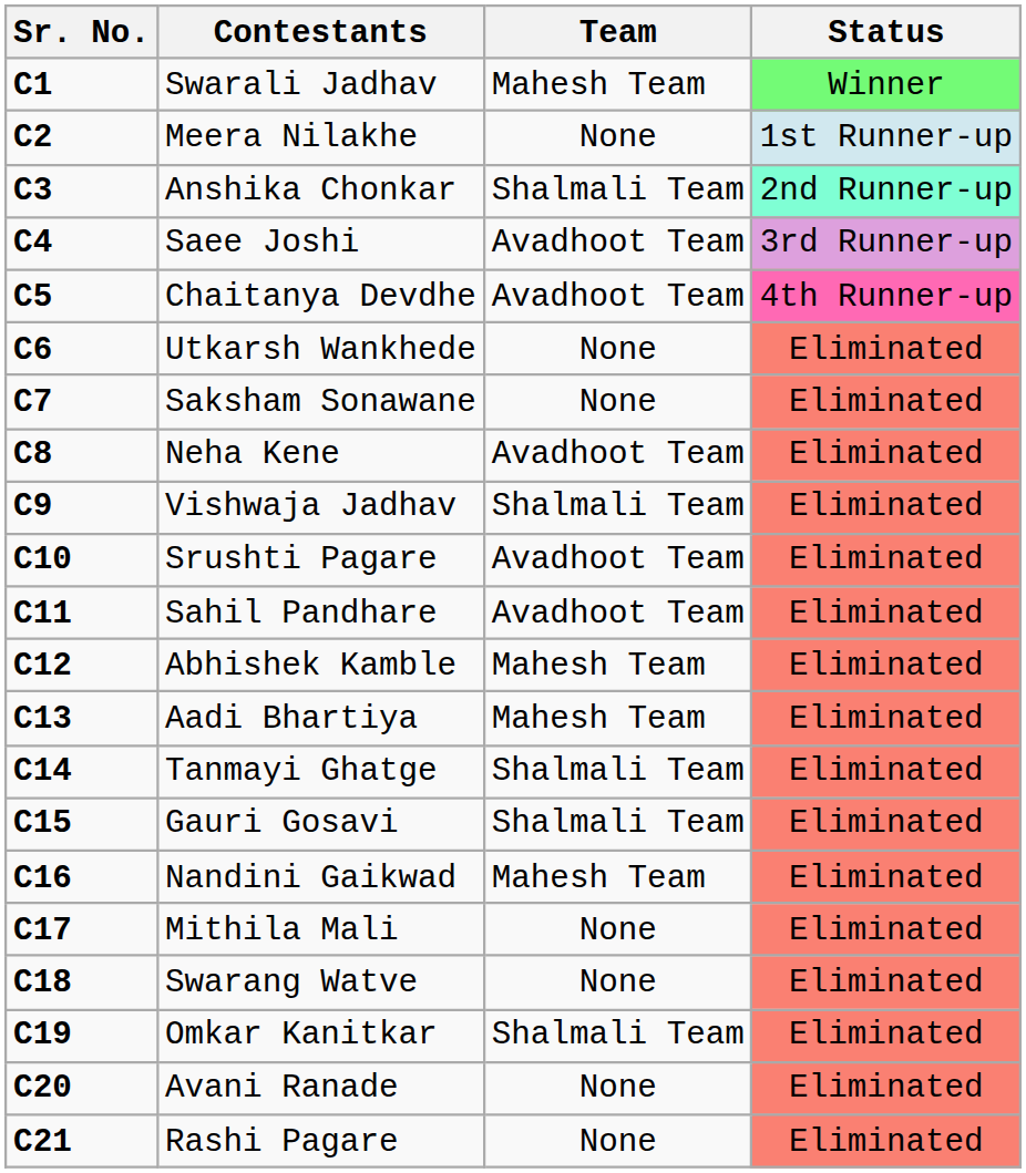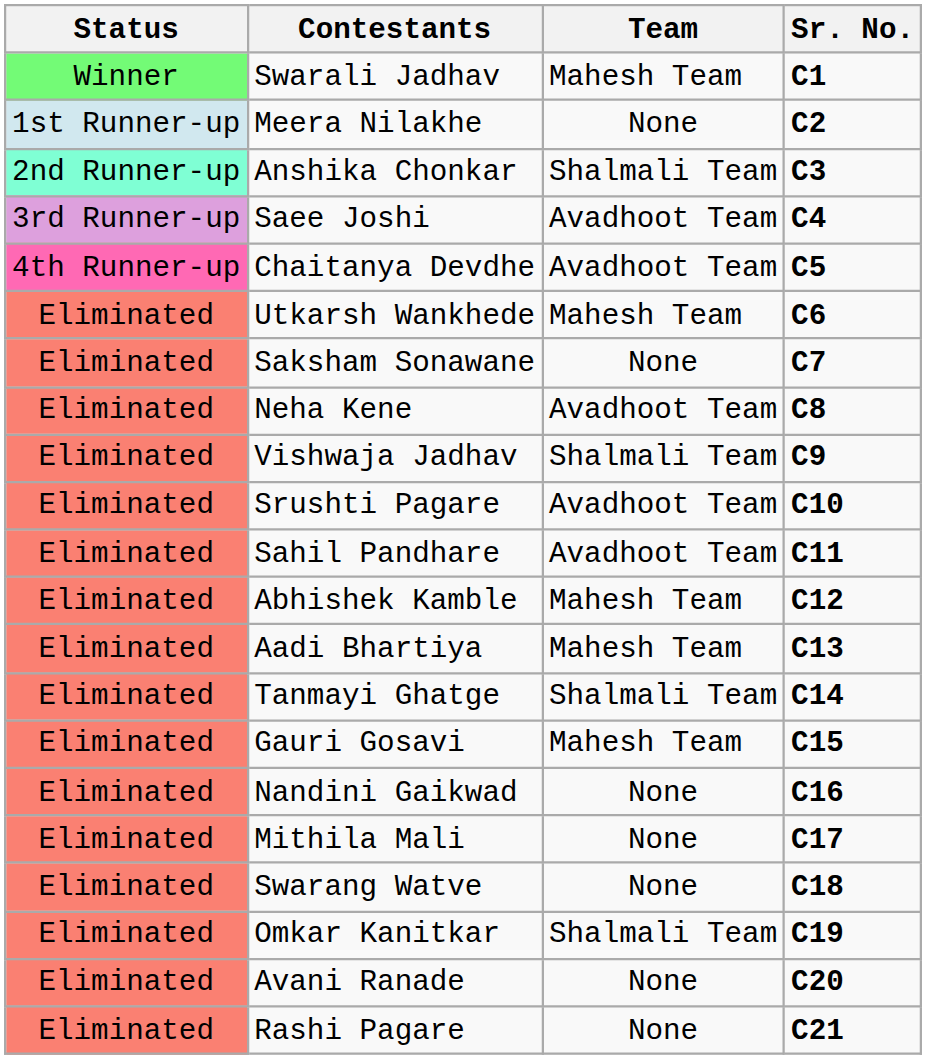 <table class="wikitable">
 <tr>
-<th>Sr. No.</th>
+<th>Status</th>
 <th>Contestants</th>
 <th>Team</th>
-<th>Status</th>
+<th>Sr. No.</th>
 </tr>
 <tr>
-<td><strong>C1</strong></td>
+<td style="background:#73FB76; text-align:center;">Winner</td>
 <td>Swarali Jadhav</td>
 <td>Mahesh Team</td>
-<td style="background:#73FB76; text-align:center;">Winner</td>
+<td><strong>C1</strong></td>
 </tr>
 <tr>
-<td><strong>C2</strong></td>
+<td style="background:#D1E8EF; text-align:center;">1st Runner-up</td>
 <td>Meera Nilakhe</td>
 <td style="text-align:center;">None</td>
-<td style="background:#D1E8EF; text-align:center;">1st Runner-up</td>
+<td><strong>C2</strong></td>
 </tr>
 <tr>
-<td><strong>C3</strong></td>
+<td style="background:#7FFFD4; text-align:center;">2nd Runner-up</td>
 <td>Anshika Chonkar</td>
 <td>Shalmali Team</td>
-<td style="background:#7FFFD4; text-align:center;">2nd Runner-up</td>
+<td><strong>C3</strong></td>
 </tr>
 <tr>
-<td><strong>C4</strong></td>
+<td style="background:#DDA0DD; text-align:center;">3rd Runner-up</td>
 <td>Saee Joshi</td>
 <td>Avadhoot Team</td>
-<td style="background:#DDA0DD; text-align:center;">3rd Runner-up</td>
+<td><strong>C4</strong></td>
 </tr>
 <tr>
-<td><strong>C5</strong></td>
+<td style="background:#FF69B4; text-align:center;">4th Runner-up</td>
 <td>Chaitanya Devdhe</td>
 <td>Avadhoot Team</td>
-<td style="background:#FF69B4; text-align:center;">4th Runner-up</td>
+<td><strong>C5</strong></td>
 </tr>
 <tr>
+<td style="background:salmon; text-align:center;">Eliminated</td>
+<td>Utkarsh Wankhede</td>
+<td>Mahesh Team</td>
 <td><strong>C6</strong></td>
-<td>Utkarsh Wankhede</td>
-<td style="text-align:center;">None</td>
-<td style="background:salmon; text-align:center;">Eliminated</td>
 </tr>
 <tr>
-<td><strong>C7</strong></td>
+<td style="background:salmon; text-align:center;">Eliminated</td>
 <td>Saksham Sonawane</td>
 <td style="text-align:center;">None</td>
-<td style="background:salmon; text-align:center;">Eliminated</td>
+<td><strong>C7</strong></td>
 </tr>
 <tr>
-<td><strong>C8</strong></td>
+<td style="background:salmon; text-align:center;">Eliminated</td>
 <td>Neha Kene</td>
 <td>Avadhoot Team</td>
-<td style="background:salmon; text-align:center;">Eliminated</td>
+<td><strong>C8</strong></td>
 </tr>
 <tr>
-<td><strong>C9</strong></td>
+<td style="background:salmon; text-align:center;">Eliminated</td>
 <td>Vishwaja Jadhav</td>
 <td>Shalmali Team</td>
-<td style="background:salmon; text-align:center;">Eliminated</td>
+<td><strong>C9</strong></td>
 </tr>
 <tr>
-<td><strong>C10</strong></td>
+<td style="background:salmon; text-align:center;">Eliminated</td>
 <td>Srushti Pagare</td>
 <td>Avadhoot Team</td>
-<td style="background:salmon; text-align:center;">Eliminated</td>
+<td><strong>C10</strong></td>
 </tr>
 <tr>
-<td><strong>C11</strong></td>
+<td style="background:salmon; text-align:center;">Eliminated</td>
 <td>Sahil Pandhare</td>
 <td>Avadhoot Team</td>
-<td style="background:salmon; text-align:center;">Eliminated</td>
+<td><strong>C11</strong></td>
 </tr>
 <tr>
-<td><strong>C12</strong></td>
+<td style="background:salmon; text-align:center;">Eliminated</td>
 <td>Abhishek Kamble</td>
 <td>Mahesh Team</td>
-<td style="background:salmon; text-align:center;">Eliminated</td>
+<td><strong>C12</strong></td>
 </tr>
 <tr>
-<td><strong>C13</strong></td>
+<td style="background:salmon; text-align:center;">Eliminated</td>
 <td>Aadi Bhartiya</td>
 <td>Mahesh Team</td>
-<td style="background:salmon; text-align:center;">Eliminated</td>
+<td><strong>C13</strong></td>
 </tr>
 <tr>
-<td><strong>C14</strong></td>
+<td style="background:salmon; text-align:center;">Eliminated</td>
 <td>Tanmayi Ghatge</td>
 <td>Shalmali Team</td>
-<td style="background:salmon; text-align:center;">Eliminated</td>
+<td><strong>C14</strong></td>
 </tr>
 <tr>
+<td style="background:salmon; text-align:center;">Eliminated</td>
+<td>Gauri Gosavi</td>
+<td>Mahesh Team</td>
 <td><strong>C15</strong></td>
-<td>Gauri Gosavi</td>
-<td>Shalmali Team</td>
-<td style="background:salmon; text-align:center;">Eliminated</td>
 </tr>
 <tr>
+<td style="background:salmon; text-align:center;">Eliminated</td>
+<td>Nandini Gaikwad</td>
+<td style="text-align:center;">None</td>
 <td><strong>C16</strong></td>
-<td>Nandini Gaikwad</td>
-<td>Mahesh Team</td>
-<td style="background:salmon; text-align:center;">Eliminated</td>
 </tr>
 <tr>
-<td><strong>C17</strong></td>
+<td style="background:salmon; text-align:center;">Eliminated</td>
 <td>Mithila Mali</td>
 <td style="text-align:center;">None</td>
-<td style="background:salmon; text-align:center;">Eliminated</td>
+<td><strong>C17</strong></td>
 </tr>
 <tr>
-<td><strong>C18</strong></td>
+<td style="background:salmon; text-align:center;">Eliminated</td>
 <td>Swarang Watve</td>
 <td style="text-align:center;">None</td>
-<td style="background:salmon; text-align:center;">Eliminated</td>
+<td><strong>C18</strong></td>
 </tr>
 <tr>
-<td><strong>C19</strong></td>
+<td style="background:salmon; text-align:center;">Eliminated</td>
 <td>Omkar Kanitkar</td>
 <td>Shalmali Team</td>
-<td style="background:salmon; text-align:center;">Eliminated</td>
+<td><strong>C19</strong></td>
 </tr>
 <tr>
-<td><strong>C20</strong></td>
+<td style="background:salmon; text-align:center;">Eliminated</td>
 <td>Avani Ranade</td>
 <td style="text-align:center;">None</td>
-<td style="background:salmon; text-align:center;">Eliminated</td>
+<td><strong>C20</strong></td>
 </tr>
 <tr>
-<td><strong>C21</strong></td>
+<td style="background:salmon; text-align:center;">Eliminated</td>
 <td>Rashi Pagare</td>
 <td style="text-align:center;">None</td>
-<td style="background:salmon; text-align:center;">Eliminated</td>
+<td><strong>C21</strong></td>
 </tr>
 </table>
